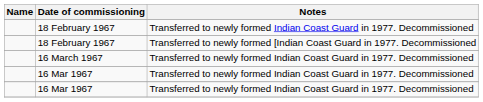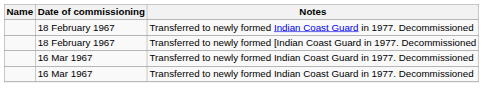 <table class="wikitable">
 <tr>
 <th>Name</th>
 <th>Date of commissioning</th>
 <th>Notes</th>
 </tr>
 <tr>
 </tr>
 <tr>
 <td></td>
 <td>18 February 1967</td>
 <td>Transferred to newly formed <a href='#'>Indian Coast Guard</a> in 1977. Decommissioned </td>
 </tr>
 <tr>
 </tr>
 <tr>
 <td></td>
 <td>18 February 1967</td>
 <td>Transferred to newly formed [Indian Coast Guard in 1977. Decommissioned</td>
 </tr>
 <tr>
 </tr>
 <tr>
-<td></td>
-<td>16 March 1967</td>
-<td>Transferred to newly formed Indian Coast Guard in 1977. Decommissioned</td>
-</tr>
-<tr>
 </tr>
 <tr>
 <td></td>
 <td>16 Mar 1967</td>
 <td>Transferred to newly formed Indian Coast Guard in 1977. Decommissioned</td>
 </tr>
 <tr>
 </tr>
 <tr>
 <td></td>
 <td>16 Mar 1967</td>
 <td>Transferred to newly formed Indian Coast Guard in 1977. Decommissioned</td>
 </tr>
 <tr>
 </tr>
 </table>
